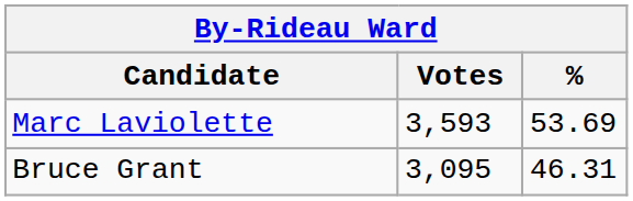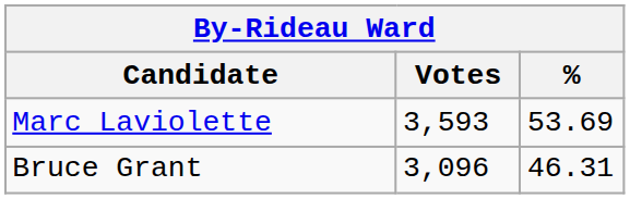 <table class="wikitable">
 <tr>
 <th colspan="3"><a href='#'>By-Rideau Ward</a></th>
 </tr>
 <tr>
 <th style="width: 170px">Candidate</th>
 <th style="width: 50px">Votes</th>
 <th style="width: 40px">%</th>
 </tr>
 <tr>
 <td><a href='#'>Marc Laviolette</a></td>
 <td>3,593</td>
 <td>53.69</td>
 </tr>
 <tr>
 <td>Bruce Grant</td>
-<td>3,095</td>
+<td>3,096</td>
 <td>46.31</td>
 </tr>
 </table>
